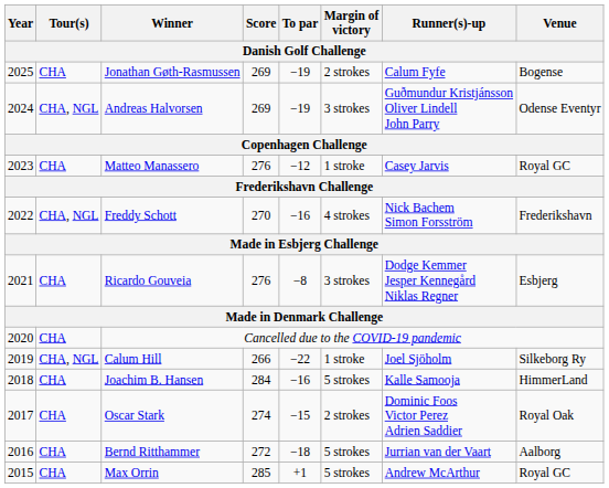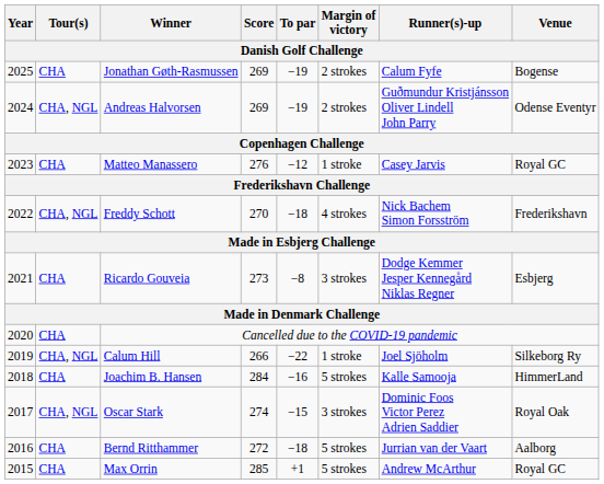 <table class=wikitable style="font-size:95%">
 <tr>
 <th>Year</th>
 <th>Tour(s)</th>
 <th>Winner</th>
 <th>Score</th>
 <th>To par</th>
 <th>Margin of<br>victory</th>
 <th>Runner(s)-up</th>
 <th>Venue</th>
 </tr>
 <tr>
 <th colspan=8>Danish Golf Challenge</th>
 </tr>
 <tr>
 <td>2025</td>
 <td><a href='#'>CHA</a></td>
 <td> <a href='#'>Jonathan Gøth-Rasmussen</a></td>
 <td align=center>269</td>
 <td align=center>−19</td>
 <td>2 strokes</td>
 <td> <a href='#'>Calum Fyfe</a></td>
 <td>Bogense</td>
 </tr>
 <tr>
 <td>2024</td>
 <td><a href='#'>CHA</a>, <a href='#'>NGL</a></td>
 <td> <a href='#'>Andreas Halvorsen</a></td>
 <td align=center>269</td>
 <td align=center>−19</td>
-<td>3 strokes</td>
+<td>2 strokes</td>
 <td> <a href='#'>Guðmundur Kristjánsson</a><br> <a href='#'>Oliver Lindell</a><br> <a href='#'>John Parry</a></td>
 <td>Odense Eventyr</td>
 </tr>
 <tr>
 <th colspan=8>Copenhagen Challenge</th>
 </tr>
 <tr>
 <td>2023</td>
 <td><a href='#'>CHA</a></td>
 <td> <a href='#'>Matteo Manassero</a></td>
 <td align=center>276</td>
 <td align=center>−12</td>
 <td>1 stroke</td>
 <td> <a href='#'>Casey Jarvis</a></td>
 <td>Royal GC</td>
 </tr>
 <tr>
 <th colspan=8>Frederikshavn Challenge</th>
 </tr>
 <tr>
 <td>2022</td>
 <td><a href='#'>CHA</a>, <a href='#'>NGL</a></td>
 <td> <a href='#'>Freddy Schott</a></td>
 <td align=center>270</td>
-<td align=center>−16</td>
+<td align=center>−18</td>
 <td>4 strokes</td>
 <td> <a href='#'>Nick Bachem</a><br> <a href='#'>Simon Forsström</a></td>
 <td>Frederikshavn</td>
 </tr>
 <tr>
 <th colspan=8>Made in Esbjerg Challenge</th>
 </tr>
 <tr>
 <td>2021</td>
 <td><a href='#'>CHA</a></td>
 <td> <a href='#'>Ricardo Gouveia</a></td>
-<td align=center>276</td>
+<td align=center>273</td>
 <td align=center>−8</td>
 <td>3 strokes</td>
 <td> <a href='#'>Dodge Kemmer</a><br> <a href='#'>Jesper Kennegård</a><br> <a href='#'>Niklas Regner</a></td>
 <td>Esbjerg</td>
 </tr>
 <tr>
 <th colspan=8>Made in Denmark Challenge</th>
 </tr>
 <tr>
 <td>2020</td>
 <td><a href='#'>CHA</a></td>
 <td colspan=7 align=center><em>Cancelled due to the <a href='#'>COVID-19 pandemic</a></em></td>
 </tr>
 <tr>
 <td>2019</td>
 <td><a href='#'>CHA</a>, <a href='#'>NGL</a></td>
 <td> <a href='#'>Calum Hill</a></td>
 <td align=center>266</td>
 <td align=center>−22</td>
 <td>1 stroke</td>
 <td> <a href='#'>Joel Sjöholm</a></td>
 <td>Silkeborg Ry</td>
 </tr>
 <tr>
 <td>2018</td>
 <td><a href='#'>CHA</a></td>
 <td> <a href='#'>Joachim B. Hansen</a></td>
 <td align=center>284</td>
 <td align=center>−16</td>
 <td>5 strokes</td>
 <td> <a href='#'>Kalle Samooja</a></td>
 <td>HimmerLand</td>
 </tr>
 <tr>
 <td>2017</td>
-<td><a href='#'>CHA</a></td>
+<td><a href='#'>CHA</a>, <a href='#'>NGL</a></td>
 <td> <a href='#'>Oscar Stark</a></td>
 <td align=center>274</td>
 <td align=center>−15</td>
-<td>2 strokes</td>
+<td>3 strokes</td>
 <td> <a href='#'>Dominic Foos</a><br> <a href='#'>Victor Perez</a><br> <a href='#'>Adrien Saddier</a></td>
 <td>Royal Oak</td>
 </tr>
 <tr>
 <td>2016</td>
 <td><a href='#'>CHA</a></td>
 <td> <a href='#'>Bernd Ritthammer</a></td>
 <td align=center>272</td>
 <td align=center>−18</td>
 <td>5 strokes</td>
 <td> <a href='#'>Jurrian van der Vaart</a></td>
 <td>Aalborg</td>
 </tr>
 <tr>
 <td>2015</td>
 <td><a href='#'>CHA</a></td>
 <td> <a href='#'>Max Orrin</a></td>
 <td align=center>285</td>
 <td align=center>+1</td>
 <td>5 strokes</td>
 <td> <a href='#'>Andrew McArthur</a></td>
 <td>Royal GC</td>
 </tr>
 </table>
